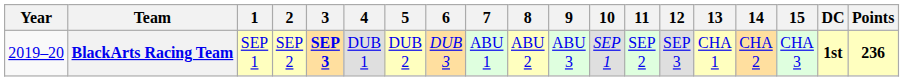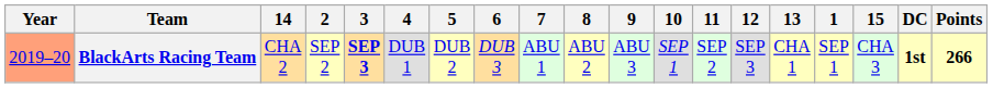 <table class="wikitable" style="text-align:center; font-size:85%">
 <tr>
 <th>Year</th>
 <th>Team</th>
-<th>1</th>
+<th>14</th>
 <th>2</th>
 <th>3</th>
 <th>4</th>
 <th>5</th>
 <th>6</th>
 <th>7</th>
 <th>8</th>
 <th>9</th>
 <th>10</th>
 <th>11</th>
 <th>12</th>
 <th>13</th>
-<th>14</th>
+<th>1</th>
 <th>15</th>
 <th>DC</th>
 <th>Points</th>
 </tr>
 <tr>
-<td nowrap><a href='#'>2019–20</a></td>
+<td nowrap style="background: lightsalmon;"><a href='#'>2019–20</a></td>
 <th nowrap><a href='#'>BlackArts Racing Team</a></th>
-<td style="background:#FFFFBF;"><a href='#'>SEP<br>1</a><br></td>
+<td style="background:#FFDF9F;"><a href='#'>CHA<br>2</a><br></td>
 <td style="background:#FFFFBF;"><a href='#'>SEP<br>2</a><br></td>
 <td style="background:#FFDF9F;"><strong><a href='#'>SEP<br>3</a><br></strong></td>
 <td style="background:#DFDFDF;"><a href='#'>DUB<br>1</a><br></td>
 <td style="background:#FFFFBF;"><a href='#'>DUB<br>2</a><br></td>
 <td style="background:#FFDF9F;"><em><a href='#'>DUB<br>3</a></em><br></td>
 <td style="background:#DFFFDF;"><a href='#'>ABU<br>1</a><br></td>
 <td style="background:#FFFFBF;"><a href='#'>ABU<br>2</a><br></td>
 <td style="background:#DFFFDF;"><a href='#'>ABU<br>3</a><br></td>
 <td style="background:#DFDFDF;"><em><a href='#'>SEP<br>1</a></em><br></td>
 <td style="background:#DFFFDF;"><a href='#'>SEP<br>2</a><br></td>
 <td style="background:#DFDFDF;"><a href='#'>SEP<br>3</a><br></td>
 <td style="background:#FFFFBF;"><a href='#'>CHA<br>1</a><br></td>
-<td style="background:#FFDF9F;"><a href='#'>CHA<br>2</a><br></td>
+<td style="background:#FFFFBF;"><a href='#'>SEP<br>1</a><br></td>
 <td style="background:#DFFFDF;"><a href='#'>CHA<br>3</a><br></td>
 <th style="background:#FFFFBF;">1st</th>
-<th style="background:#FFFFBF;">236</th>
+<th style="background:#FFFFBF;">266</th>
 </tr>
 </table>
